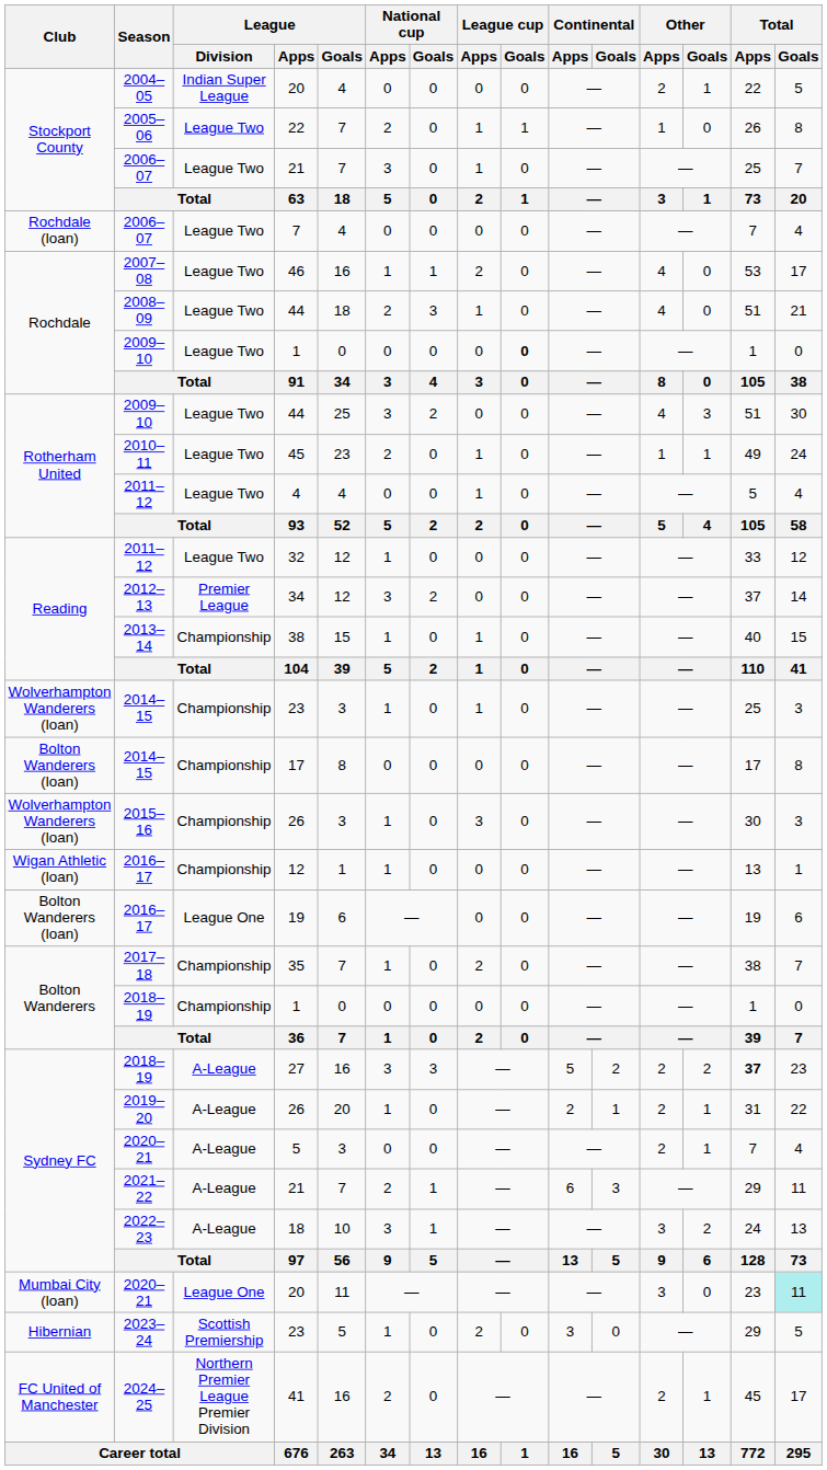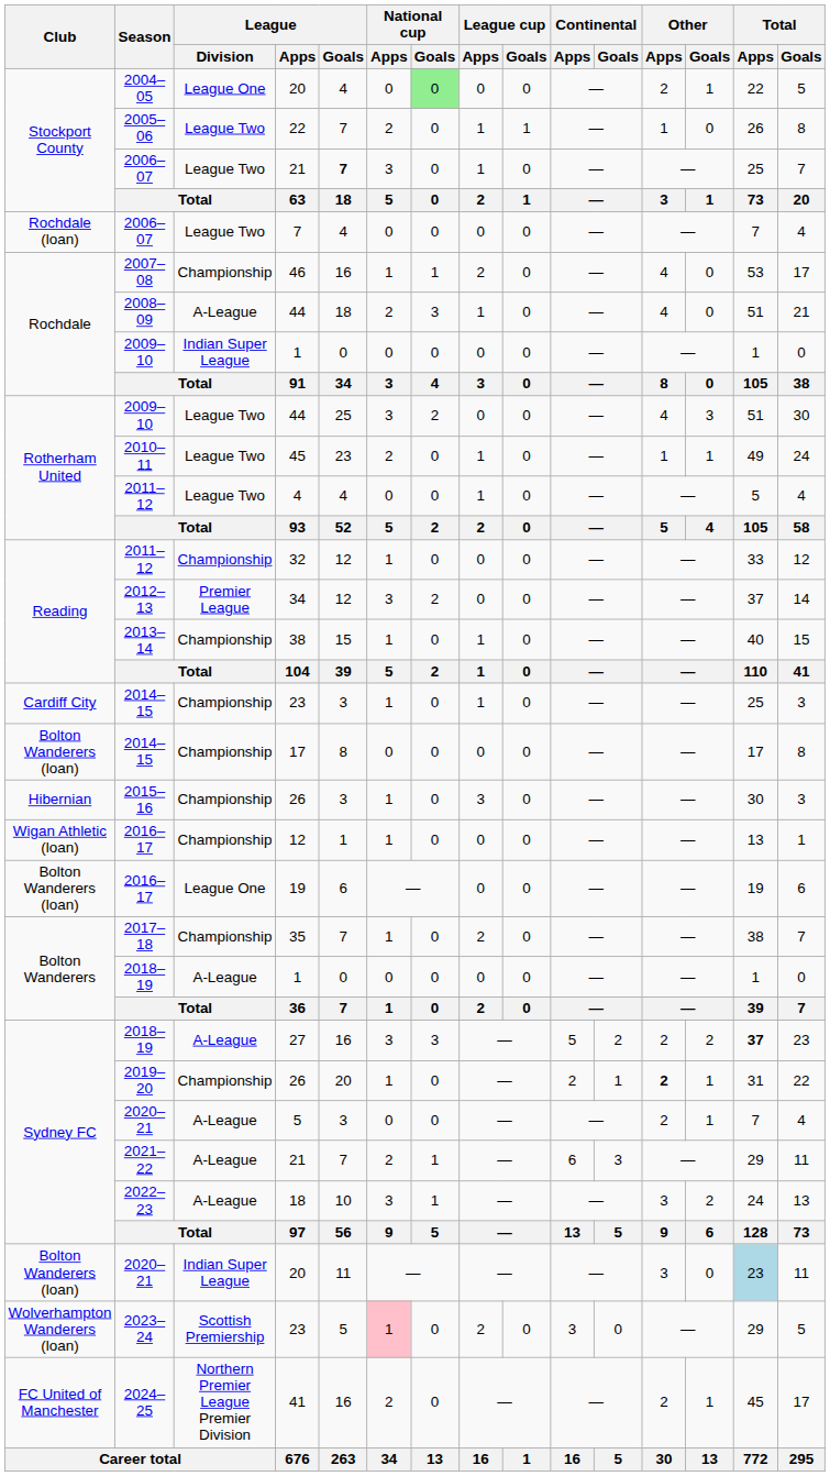 <table class="wikitable" style="text-align:center">
 <tr>
 <th rowspan="2">Club</th>
 <th rowspan="2">Season</th>
 <th colspan="3">League</th>
 <th colspan="2">National cup</th>
 <th colspan="2">League cup</th>
 <th colspan="2">Continental</th>
 <th colspan="2">Other</th>
 <th colspan="2">Total</th>
 </tr>
 <tr>
 <th>Division</th>
 <th>Apps</th>
 <th>Goals</th>
 <th>Apps</th>
 <th>Goals</th>
 <th>Apps</th>
 <th>Goals</th>
 <th>Apps</th>
 <th>Goals</th>
 <th>Apps</th>
 <th>Goals</th>
 <th>Apps</th>
 <th>Goals</th>
 </tr>
 <tr>
 <td rowspan="4"><a href='#'>Stockport County</a></td>
 <td><a href='#'>2004–05</a></td>
-<td><a href='#'>Indian Super League</a></td>
+<td><a href='#'>League One</a></td>
 <td>20</td>
 <td>4</td>
 <td>0</td>
-<td>0</td>
+<td style="background: lightgreen;">0</td>
 <td>0</td>
 <td>0</td>
 <td colspan="2">—</td>
 <td>2</td>
 <td>1</td>
 <td>22</td>
 <td>5</td>
 </tr>
 <tr>
 <td><a href='#'>2005–06</a></td>
 <td><a href='#'>League Two</a></td>
 <td>22</td>
 <td>7</td>
 <td>2</td>
 <td>0</td>
 <td>1</td>
 <td>1</td>
 <td colspan="2">—</td>
 <td>1</td>
 <td>0</td>
 <td>26</td>
 <td>8</td>
 </tr>
 <tr>
 <td><a href='#'>2006–07</a></td>
 <td>League Two</td>
 <td>21</td>
-<td>7</td>
+<td><strong>7</strong></td>
 <td>3</td>
 <td>0</td>
 <td>1</td>
 <td>0</td>
 <td colspan="2">—</td>
 <td colspan="2">—</td>
 <td>25</td>
 <td>7</td>
 </tr>
 <tr>
 <th colspan="2">Total</th>
 <th>63</th>
 <th>18</th>
 <th>5</th>
 <th>0</th>
 <th>2</th>
 <th>1</th>
 <th colspan="2">—</th>
 <th>3</th>
 <th>1</th>
 <th>73</th>
 <th>20</th>
 </tr>
 <tr>
 <td><a href='#'>Rochdale</a> (loan)</td>
 <td><a href='#'>2006–07</a></td>
 <td>League Two</td>
 <td>7</td>
 <td>4</td>
 <td>0</td>
 <td>0</td>
 <td>0</td>
 <td>0</td>
 <td colspan="2">—</td>
 <td colspan="2">—</td>
 <td>7</td>
 <td>4</td>
 </tr>
 <tr>
 <td rowspan="4">Rochdale</td>
 <td><a href='#'>2007–08</a></td>
-<td>League Two</td>
+<td>Championship</td>
 <td>46</td>
 <td>16</td>
 <td>1</td>
 <td>1</td>
 <td>2</td>
 <td>0</td>
 <td colspan="2">—</td>
 <td>4</td>
 <td>0</td>
 <td>53</td>
 <td>17</td>
 </tr>
 <tr>
 <td><a href='#'>2008–09</a></td>
-<td>League Two</td>
+<td>A-League</td>
 <td>44</td>
 <td>18</td>
 <td>2</td>
 <td>3</td>
 <td>1</td>
 <td>0</td>
 <td colspan="2">—</td>
 <td>4</td>
 <td>0</td>
 <td>51</td>
 <td>21</td>
 </tr>
 <tr>
 <td><a href='#'>2009–10</a></td>
-<td>League Two</td>
+<td><a href='#'>Indian Super League</a></td>
 <td>1</td>
 <td>0</td>
 <td>0</td>
 <td>0</td>
 <td>0</td>
-<td><strong>0</strong></td>
+<td>0</td>
 <td colspan="2">—</td>
 <td colspan="2">—</td>
 <td>1</td>
 <td>0</td>
 </tr>
 <tr>
 <th colspan="2">Total</th>
 <th>91</th>
 <th>34</th>
 <th>3</th>
 <th>4</th>
 <th>3</th>
 <th>0</th>
 <th colspan="2">—</th>
 <th>8</th>
 <th>0</th>
 <th>105</th>
 <th>38</th>
 </tr>
 <tr>
 <td rowspan="4"><a href='#'>Rotherham United</a></td>
 <td><a href='#'>2009–10</a></td>
 <td>League Two</td>
 <td>44</td>
 <td>25</td>
 <td>3</td>
 <td>2</td>
 <td>0</td>
 <td>0</td>
 <td colspan="2">—</td>
 <td>4</td>
 <td>3</td>
 <td>51</td>
 <td>30</td>
 </tr>
 <tr>
 <td><a href='#'>2010–11</a></td>
 <td>League Two</td>
 <td>45</td>
 <td>23</td>
 <td>2</td>
 <td>0</td>
 <td>1</td>
 <td>0</td>
 <td colspan="2">—</td>
 <td>1</td>
 <td>1</td>
 <td>49</td>
 <td>24</td>
 </tr>
 <tr>
 <td><a href='#'>2011–12</a></td>
 <td>League Two</td>
 <td>4</td>
 <td>4</td>
 <td>0</td>
 <td>0</td>
 <td>1</td>
 <td>0</td>
 <td colspan="2">—</td>
 <td colspan="2">—</td>
 <td>5</td>
 <td>4</td>
 </tr>
 <tr>
 <th colspan="2">Total</th>
 <th>93</th>
 <th>52</th>
 <th>5</th>
 <th>2</th>
 <th>2</th>
 <th>0</th>
 <th colspan="2">—</th>
 <th>5</th>
 <th>4</th>
 <th>105</th>
 <th>58</th>
 </tr>
 <tr>
 <td rowspan="4"><a href='#'>Reading</a></td>
 <td><a href='#'>2011–12</a></td>
-<td>League Two</td>
+<td><a href='#'>Championship</a></td>
 <td>32</td>
 <td>12</td>
 <td>1</td>
 <td>0</td>
 <td>0</td>
 <td>0</td>
 <td colspan="2">—</td>
 <td colspan="2">—</td>
 <td>33</td>
 <td>12</td>
 </tr>
 <tr>
 <td><a href='#'>2012–13</a></td>
 <td><a href='#'>Premier League</a></td>
 <td>34</td>
 <td>12</td>
 <td>3</td>
 <td>2</td>
 <td>0</td>
 <td>0</td>
 <td colspan="2">—</td>
 <td colspan="2">—</td>
 <td>37</td>
 <td>14</td>
 </tr>
 <tr>
 <td><a href='#'>2013–14</a></td>
 <td>Championship</td>
 <td>38</td>
 <td>15</td>
 <td>1</td>
 <td>0</td>
 <td>1</td>
 <td>0</td>
 <td colspan="2">—</td>
 <td colspan="2">—</td>
 <td>40</td>
 <td>15</td>
 </tr>
 <tr>
 <th colspan="2">Total</th>
 <th>104</th>
 <th>39</th>
 <th>5</th>
 <th>2</th>
 <th>1</th>
 <th>0</th>
 <th colspan="2">—</th>
 <th colspan="2">—</th>
 <th>110</th>
 <th>41</th>
 </tr>
 <tr>
-<td><a href='#'>Wolverhampton Wanderers</a> (loan)</td>
+<td><a href='#'>Cardiff City</a></td>
 <td><a href='#'>2014–15</a></td>
 <td>Championship</td>
 <td>23</td>
 <td>3</td>
 <td>1</td>
 <td>0</td>
 <td>1</td>
 <td>0</td>
 <td colspan="2">—</td>
 <td colspan="2">—</td>
 <td>25</td>
 <td>3</td>
 </tr>
 <tr>
 <td><a href='#'>Bolton Wanderers</a> (loan)</td>
 <td><a href='#'>2014–15</a></td>
 <td>Championship</td>
 <td>17</td>
 <td>8</td>
 <td>0</td>
 <td>0</td>
 <td>0</td>
 <td>0</td>
 <td colspan="2">—</td>
 <td colspan="2">—</td>
 <td>17</td>
 <td>8</td>
 </tr>
 <tr>
-<td><a href='#'>Wolverhampton Wanderers</a> (loan)</td>
+<td><a href='#'>Hibernian</a></td>
 <td><a href='#'>2015–16</a></td>
 <td>Championship</td>
 <td>26</td>
 <td>3</td>
 <td>1</td>
 <td>0</td>
 <td>3</td>
 <td>0</td>
 <td colspan="2">—</td>
 <td colspan="2">—</td>
 <td>30</td>
 <td>3</td>
 </tr>
 <tr>
 <td><a href='#'>Wigan Athletic</a> (loan)</td>
 <td><a href='#'>2016–17</a></td>
 <td>Championship</td>
 <td>12</td>
 <td>1</td>
 <td>1</td>
 <td>0</td>
 <td>0</td>
 <td>0</td>
 <td colspan="2">—</td>
 <td colspan="2">—</td>
 <td>13</td>
 <td>1</td>
 </tr>
 <tr>
 <td>Bolton Wanderers (loan)</td>
 <td><a href='#'>2016–17</a></td>
 <td>League One</td>
 <td>19</td>
 <td>6</td>
 <td colspan="2">—</td>
 <td>0</td>
 <td>0</td>
 <td colspan="2">—</td>
 <td colspan="2">—</td>
 <td>19</td>
 <td>6</td>
 </tr>
 <tr>
 <td rowspan="3">Bolton Wanderers</td>
 <td><a href='#'>2017–18</a></td>
 <td>Championship</td>
 <td>35</td>
 <td>7</td>
 <td>1</td>
 <td>0</td>
 <td>2</td>
 <td>0</td>
 <td colspan="2">—</td>
 <td colspan="2">—</td>
 <td>38</td>
 <td>7</td>
 </tr>
 <tr>
 <td><a href='#'>2018–19</a></td>
-<td>Championship</td>
+<td>A-League</td>
 <td>1</td>
 <td>0</td>
 <td>0</td>
 <td>0</td>
 <td>0</td>
 <td>0</td>
 <td colspan="2">—</td>
 <td colspan="2">—</td>
 <td>1</td>
 <td>0</td>
 </tr>
 <tr>
 <th colspan="2">Total</th>
 <th>36</th>
 <th>7</th>
 <th>1</th>
 <th>0</th>
 <th>2</th>
 <th>0</th>
 <th colspan="2">—</th>
 <th colspan="2">—</th>
 <th>39</th>
 <th>7</th>
 </tr>
 <tr>
 <td rowspan="6"><a href='#'>Sydney FC</a></td>
 <td><a href='#'>2018–19</a></td>
 <td><a href='#'>A-League</a></td>
 <td>27</td>
 <td>16</td>
 <td>3</td>
 <td>3</td>
 <td colspan="2">—</td>
 <td>5</td>
 <td>2</td>
 <td>2</td>
 <td>2</td>
 <td><strong>37</strong></td>
 <td>23</td>
 </tr>
 <tr>
 <td><a href='#'>2019–20</a></td>
-<td>A-League</td>
+<td>Championship</td>
 <td>26</td>
 <td>20</td>
 <td>1</td>
 <td>0</td>
 <td colspan="2">—</td>
 <td>2</td>
 <td>1</td>
-<td>2</td>
+<td><strong>2</strong></td>
 <td>1</td>
 <td>31</td>
 <td>22</td>
 </tr>
 <tr>
 <td><a href='#'>2020–21</a></td>
 <td>A-League</td>
 <td>5</td>
 <td>3</td>
 <td>0</td>
 <td>0</td>
 <td colspan="2">—</td>
 <td colspan="2">—</td>
 <td>2</td>
 <td>1</td>
 <td>7</td>
 <td>4</td>
 </tr>
 <tr>
 <td><a href='#'>2021–22</a></td>
 <td>A-League</td>
 <td>21</td>
 <td>7</td>
 <td>2</td>
 <td>1</td>
 <td colspan="2">—</td>
 <td>6</td>
 <td>3</td>
 <td colspan="2">—</td>
 <td>29</td>
 <td>11</td>
 </tr>
 <tr>
 <td><a href='#'>2022–23</a></td>
 <td>A-League</td>
 <td>18</td>
 <td>10</td>
 <td>3</td>
 <td>1</td>
 <td colspan="2">—</td>
 <td colspan="2">—</td>
 <td>3</td>
 <td>2</td>
 <td>24</td>
 <td>13</td>
 </tr>
 <tr>
 <th colspan="2">Total</th>
 <th>97</th>
 <th>56</th>
 <th>9</th>
 <th>5</th>
 <th colspan="2">—</th>
 <th>13</th>
 <th>5</th>
 <th>9</th>
 <th>6</th>
 <th>128</th>
 <th>73</th>
 </tr>
 <tr>
-<td><a href='#'>Mumbai City</a> (loan)</td>
+<td><a href='#'>Bolton Wanderers</a> (loan)</td>
 <td><a href='#'>2020–21</a></td>
-<td><a href='#'>League One</a></td>
+<td><a href='#'>Indian Super League</a></td>
 <td>20</td>
 <td>11</td>
 <td colspan="2">—</td>
 <td colspan="2">—</td>
 <td colspan="2">—</td>
 <td>3</td>
 <td>0</td>
-<td>23</td>
-<td style="background: paleturquoise;">11</td>
+<td style="background: lightblue;">23</td>
+<td>11</td>
 </tr>
 <tr>
-<td><a href='#'>Hibernian</a></td>
+<td><a href='#'>Wolverhampton Wanderers</a> (loan)</td>
 <td><a href='#'>2023–24</a></td>
 <td><a href='#'>Scottish Premiership</a></td>
 <td>23</td>
 <td>5</td>
-<td>1</td>
+<td style="background: pink;">1</td>
 <td>0</td>
 <td>2</td>
 <td>0</td>
 <td>3</td>
 <td>0</td>
 <td colspan="2">—</td>
 <td>29</td>
 <td>5</td>
 </tr>
 <tr>
 <td><a href='#'>FC United of Manchester</a></td>
 <td><a href='#'>2024–25</a></td>
 <td><a href='#'>Northern Premier League</a><br>Premier Division</td>
 <td>41</td>
 <td>16</td>
 <td>2</td>
 <td>0</td>
 <td colspan="2">—</td>
 <td colspan="2">—</td>
 <td>2</td>
 <td>1</td>
 <td>45</td>
 <td>17</td>
 </tr>
 <tr>
 <th colspan="3">Career total</th>
 <th>676</th>
 <th>263</th>
 <th>34</th>
 <th>13</th>
 <th>16</th>
 <th>1</th>
 <th>16</th>
 <th>5</th>
 <th>30</th>
 <th>13</th>
 <th>772</th>
 <th>295</th>
 </tr>
 </table>
